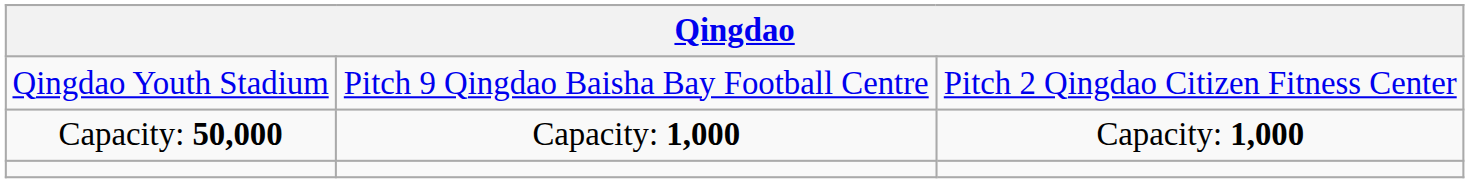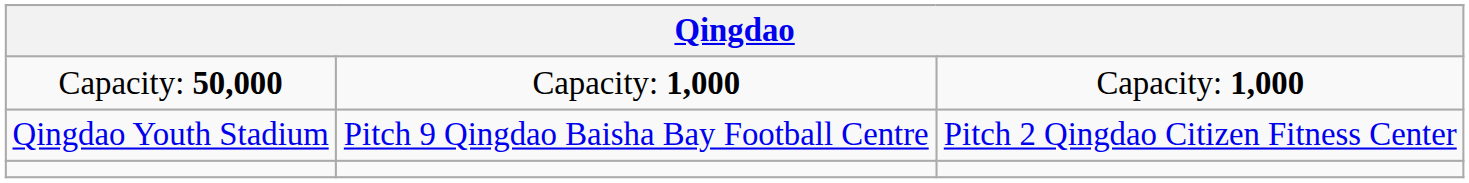 <table class="wikitable" style="text-align:center;margin:1em auto;">
 <tr>
 <th colspan="3"><a href='#'>Qingdao</a></th>
+</tr>
+<tr>
+<td>Capacity: <strong>50,000</strong></td>
+<td>Capacity: <strong>1,000</strong></td>
+<td>Capacity: <strong>1,000</strong></td>
 </tr>
 <tr>
 <td><a href='#'>Qingdao Youth Stadium</a></td>
 <td><a href='#'>Pitch 9 Qingdao Baisha Bay Football Centre</a></td>
 <td><a href='#'>Pitch 2 Qingdao Citizen Fitness Center</a></td>
 </tr>
 <tr>
-<td>Capacity: <strong>50,000</strong></td>
-<td>Capacity: <strong>1,000</strong></td>
-<td>Capacity: <strong>1,000</strong></td>
-</tr>
-<tr>
 <td></td>
 <td></td>
 <td></td>
 </tr>
 </table>
